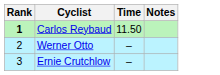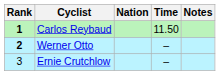 <table class="wikitable sortable" style="text-align:center">
 <tr>
 <th>Rank</th>
 <th>Cyclist</th>
+<th>Nation</th>
 <th>Time</th>
 <th>Notes</th>
 </tr>
 <tr bgcolor=bbf3bb>
 <td><strong>1</strong></td>
 <td align=left data-sort-value="Reybaud, Carlos"><a href='#'>Carlos Reybaud</a></td>
+<td align=left></td>
 <td>11.50</td>
 <td></td>
 </tr>
 <tr bgcolor=bbf3ff>
-<td>2</td>
+<td><strong>2</strong></td>
 <td align=left data-sort-value="Otto, Werner"><a href='#'>Werner Otto</a></td>
+<td align=left></td>
 <td>–</td>
 <td></td>
 </tr>
 <tr bgcolor=bbf3ff>
 <td>3</td>
 <td align=left data-sort-value="Crutchlow, Ernie"><a href='#'>Ernie Crutchlow</a></td>
+<td align=left></td>
 <td>–</td>
 <td></td>
 </tr>
 </table>
